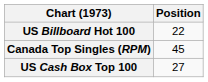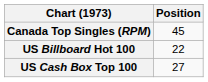 <table class="wikitable sortable plainrowheaders" style="text-align:center">
 <tr>
 <th scope="col">Chart (1973)</th>
 <th scope="col">Position</th>
 </tr>
 <tr>
+<th scope="row">Canada Top Singles (<em>RPM</em>)</th>
+<td>45</td>
+</tr>
+<tr>
 <th scope="row">US <em>Billboard</em> Hot 100</th>
 <td>22</td>
-</tr>
-<tr>
-<th scope="row">Canada Top Singles (<em>RPM</em>)</th>
-<td>45</td>
 </tr>
 <tr>
 <th scope="row">US <em>Cash Box</em> Top 100</th>
 <td>27</td>
 </tr>
 </table>
